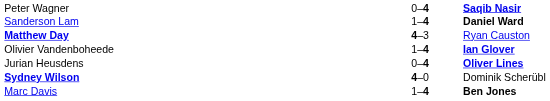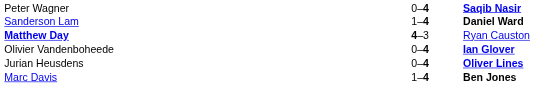 <table width="100%" cellspacing="1">
 <tr>
 <th width=45%></th>
 <th width=10%></th>
 <th width=45%></th>
 </tr>
 <tr>
 <td> Peter Wagner</td>
 <td align="center">0–<strong>4</strong></td>
 <td> <strong><a href='#'>Saqib Nasir</a></strong></td>
 </tr>
 <tr>
 <td> <a href='#'>Sanderson Lam</a></td>
 <td align="center">1–<strong>4</strong></td>
 <td> <strong>Daniel Ward</strong></td>
 </tr>
 <tr>
 <td> <strong><a href='#'>Matthew Day</a></strong></td>
 <td align="center"><strong>4</strong>–3</td>
 <td> <a href='#'>Ryan Causton</a></td>
 </tr>
 <tr>
 <td> Olivier Vandenboheede</td>
-<td align="center">1–<strong>4</strong></td>
+<td align="center">0–<strong>4</strong></td>
 <td> <strong><a href='#'>Ian Glover</a></strong></td>
 </tr>
 <tr>
 <td> Jurian Heusdens</td>
 <td align="center">0–<strong>4</strong></td>
 <td> <strong><a href='#'>Oliver Lines</a></strong></td>
 </tr>
 <tr>
-<td> <strong><a href='#'>Sydney Wilson</a></strong></td>
-<td align="center"><strong>4</strong>–0</td>
-<td> Dominik Scherübl</td>
-</tr>
-<tr>
 <td> <a href='#'>Marc Davis</a></td>
 <td align="center">1–<strong>4</strong></td>
 <td> <strong>Ben Jones</strong></td>
 </tr>
 </table>
